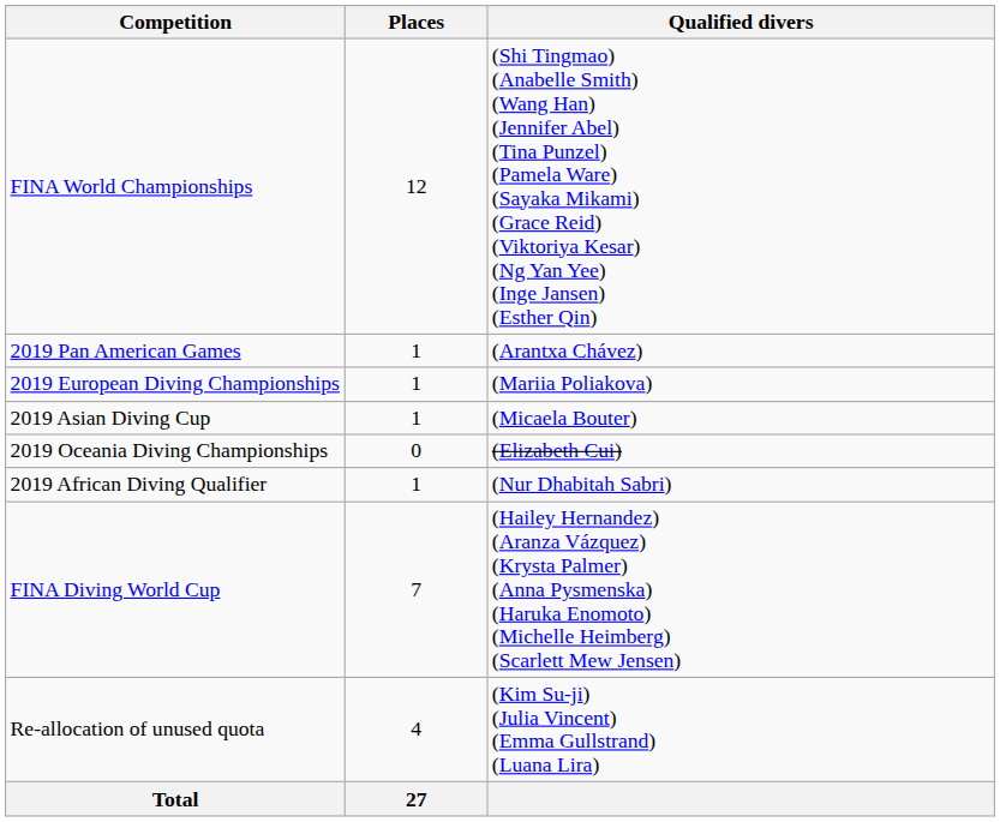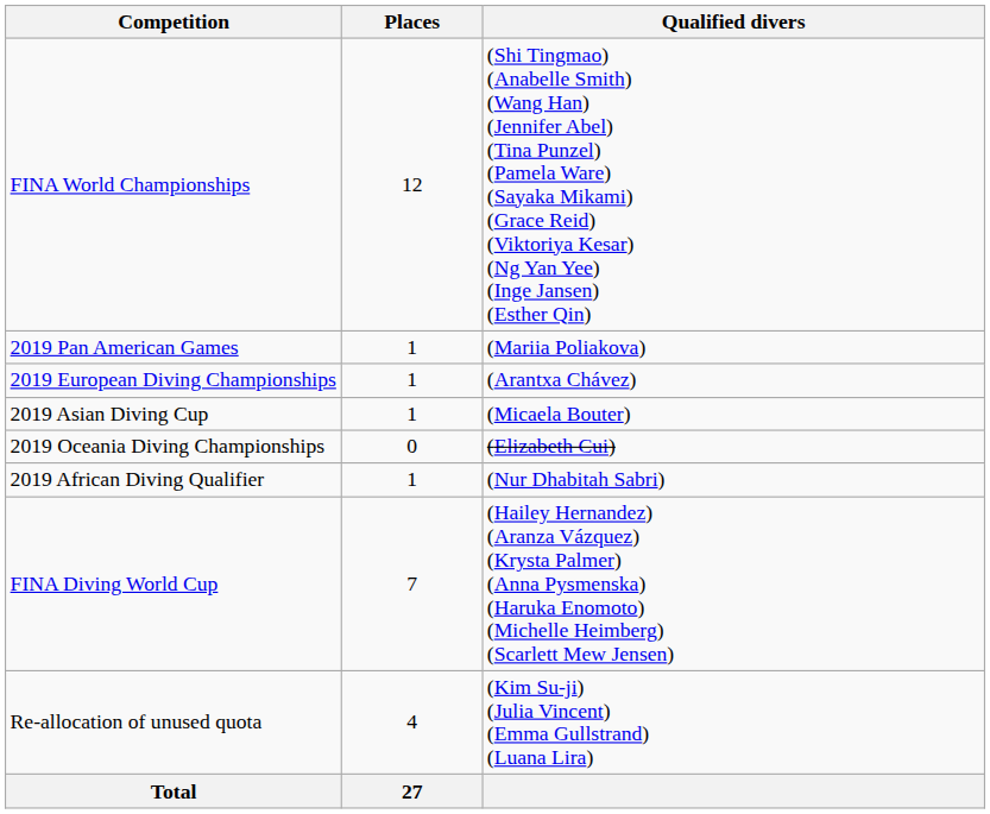 <table class="wikitable" width=750>
 <tr>
 <th width=250>Competition</th>
 <th width=100>Places</th>
 <th>Qualified divers</th>
 </tr>
 <tr>
 <td><a href='#'>FINA World Championships</a></td>
 <td style="text-align:center">12</td>
 <td> (<a href='#'>Shi Tingmao</a>)<br> (<a href='#'>Anabelle Smith</a>)<br> (<a href='#'>Wang Han</a>)<br> (<a href='#'>Jennifer Abel</a>)<br> (<a href='#'>Tina Punzel</a>)<br> (<a href='#'>Pamela Ware</a>)<br> (<a href='#'>Sayaka Mikami</a>)<br> (<a href='#'>Grace Reid</a>)<br> (<a href='#'>Viktoriya Kesar</a>)<br> (<a href='#'>Ng Yan Yee</a>)<br> (<a href='#'>Inge Jansen</a>)<br> (<a href='#'>Esther Qin</a>)</td>
 </tr>
 <tr>
 <td><a href='#'>2019 Pan American Games</a></td>
 <td style="text-align:center">1</td>
-<td> (<a href='#'>Arantxa Chávez</a>)</td>
+<td> (<a href='#'>Mariia Poliakova</a>)</td>
 </tr>
 <tr>
 <td><a href='#'>2019 European Diving Championships</a></td>
 <td style="text-align:center">1</td>
-<td> (<a href='#'>Mariia Poliakova</a>)</td>
+<td> (<a href='#'>Arantxa Chávez</a>)</td>
 </tr>
 <tr>
 <td>2019 Asian Diving Cup</td>
 <td style="text-align:center">1</td>
 <td> (<a href='#'>Micaela Bouter</a>)</td>
 </tr>
 <tr>
 <td>2019 Oceania Diving Championships</td>
 <td style="text-align:center">0</td>
 <td><s> (<a href='#'>Elizabeth Cui</a>)</s></td>
 </tr>
 <tr>
 <td>2019 African Diving Qualifier</td>
 <td style="text-align:center">1</td>
 <td> (<a href='#'>Nur Dhabitah Sabri</a>)</td>
 </tr>
 <tr>
 <td><a href='#'>FINA Diving World Cup</a></td>
 <td style="text-align:center">7</td>
 <td> (<a href='#'>Hailey Hernandez</a>)<br> (<a href='#'>Aranza Vázquez</a>)<br> (<a href='#'>Krysta Palmer</a>)<br> (<a href='#'>Anna Pysmenska</a>)<br> (<a href='#'>Haruka Enomoto</a>)<br> (<a href='#'>Michelle Heimberg</a>)<br> (<a href='#'>Scarlett Mew Jensen</a>)</td>
 </tr>
 <tr>
 <td>Re-allocation of unused quota</td>
 <td style="text-align:center">4</td>
 <td> (<a href='#'>Kim Su-ji</a>)<br> (<a href='#'>Julia Vincent</a>)<br>  (<a href='#'>Emma Gullstrand</a>) <br> (<a href='#'>Luana Lira</a>)</td>
 </tr>
 <tr>
 <th>Total</th>
 <th>27</th>
 <th></th>
 </tr>
 </table>
